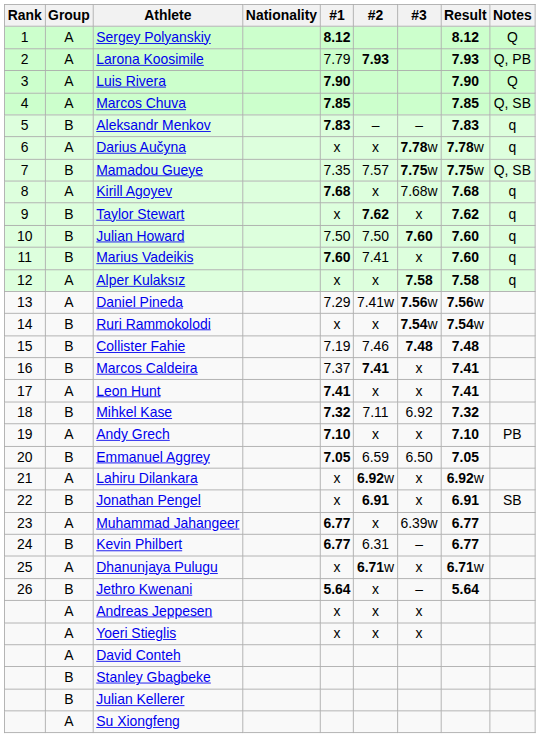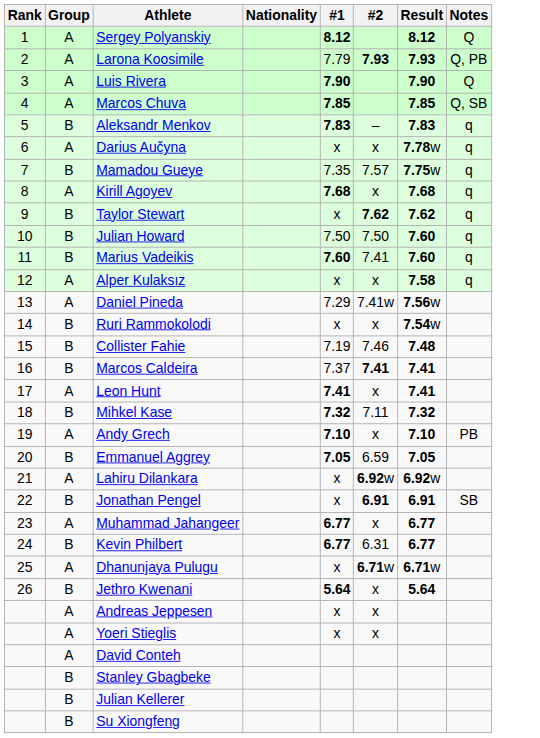 <table class="wikitable sortable" style="text-align:center">
 <tr>
 <th>Rank</th>
 <th>Group</th>
 <th>Athlete</th>
 <th>Nationality</th>
 <th>#1</th>
 <th>#2</th>
-<th>#3</th>
 <th>Result</th>
 <th>Notes</th>
 </tr>
 <tr bgcolor=ccffcc>
 <td>1</td>
 <td>A</td>
 <td align="left"><a href='#'>Sergey Polyanskiy</a></td>
 <td align=left></td>
 <td><strong>8.12</strong></td>
-<td></td>
 <td></td>
 <td><strong>8.12</strong></td>
 <td>Q</td>
 </tr>
 <tr bgcolor=ccffcc>
 <td>2</td>
 <td>A</td>
 <td align="left"><a href='#'>Larona Koosimile</a></td>
 <td align=left></td>
 <td>7.79</td>
 <td><strong>7.93</strong></td>
-<td></td>
 <td><strong>7.93</strong></td>
 <td>Q, PB</td>
 </tr>
 <tr bgcolor=ccffcc>
 <td>3</td>
 <td>A</td>
 <td align="left"><a href='#'>Luis Rivera</a></td>
 <td align=left></td>
 <td><strong>7.90</strong></td>
-<td></td>
 <td></td>
 <td><strong>7.90</strong></td>
 <td>Q</td>
 </tr>
 <tr bgcolor=ccffcc>
 <td>4</td>
 <td>A</td>
 <td align="left"><a href='#'>Marcos Chuva</a></td>
 <td align=left></td>
 <td><strong>7.85</strong></td>
 <td></td>
-<td></td>
 <td><strong>7.85</strong></td>
 <td>Q, SB</td>
 </tr>
 <tr bgcolor=ddffdd>
 <td>5</td>
 <td>B</td>
 <td align="left"><a href='#'>Aleksandr Menkov</a></td>
 <td align=left></td>
 <td><strong>7.83</strong></td>
-<td>–</td>
 <td>–</td>
 <td><strong>7.83</strong></td>
 <td>q</td>
 </tr>
 <tr bgcolor=ddffdd>
 <td>6</td>
 <td>A</td>
 <td align="left"><a href='#'>Darius Aučyna</a></td>
 <td align=left></td>
 <td>x</td>
 <td>x</td>
 <td><strong>7.78</strong>w</td>
-<td><strong>7.78</strong>w</td>
 <td>q</td>
 </tr>
 <tr bgcolor=ddffdd>
 <td>7</td>
 <td>B</td>
 <td align="left"><a href='#'>Mamadou Gueye</a></td>
 <td align=left></td>
 <td>7.35</td>
 <td>7.57</td>
 <td><strong>7.75</strong>w</td>
-<td><strong>7.75</strong>w</td>
-<td>Q, SB</td>
+<td>q</td>
 </tr>
 <tr bgcolor=ddffdd>
 <td>8</td>
 <td>A</td>
 <td align="left"><a href='#'>Kirill Agoyev</a></td>
 <td align=left></td>
 <td><strong>7.68</strong></td>
 <td>x</td>
-<td>7.68w</td>
 <td><strong>7.68</strong></td>
 <td>q</td>
 </tr>
 <tr bgcolor=ddffdd>
 <td>9</td>
 <td>B</td>
 <td align="left"><a href='#'>Taylor Stewart</a></td>
 <td align=left></td>
 <td>x</td>
 <td><strong>7.62</strong></td>
-<td>x</td>
 <td><strong>7.62</strong></td>
 <td>q</td>
 </tr>
 <tr bgcolor=ddffdd>
 <td>10</td>
 <td>B</td>
 <td align="left"><a href='#'>Julian Howard</a></td>
 <td align=left></td>
 <td>7.50</td>
 <td>7.50</td>
 <td><strong>7.60</strong></td>
-<td><strong>7.60</strong></td>
 <td>q</td>
 </tr>
 <tr bgcolor=ddffdd>
 <td>11</td>
 <td>B</td>
 <td align="left"><a href='#'>Marius Vadeikis</a></td>
 <td align=left></td>
 <td><strong>7.60</strong></td>
 <td>7.41</td>
-<td>x</td>
 <td><strong>7.60</strong></td>
 <td>q</td>
 </tr>
 <tr bgcolor=ddffdd>
 <td>12</td>
 <td>A</td>
 <td align="left"><a href='#'>Alper Kulaksız</a></td>
 <td align=left></td>
 <td>x</td>
 <td>x</td>
 <td><strong>7.58</strong></td>
-<td><strong>7.58</strong></td>
 <td>q</td>
 </tr>
 <tr>
 <td>13</td>
 <td>A</td>
 <td align="left"><a href='#'>Daniel Pineda</a></td>
 <td align=left></td>
 <td>7.29</td>
 <td>7.41w</td>
-<td><strong>7.56</strong>w</td>
 <td><strong>7.56</strong>w</td>
 <td></td>
 </tr>
 <tr>
 <td>14</td>
 <td>B</td>
 <td align="left"><a href='#'>Ruri Rammokolodi</a></td>
 <td align=left></td>
 <td>x</td>
 <td>x</td>
 <td><strong>7.54</strong>w</td>
-<td><strong>7.54</strong>w</td>
 <td></td>
 </tr>
 <tr>
 <td>15</td>
 <td>B</td>
 <td align="left"><a href='#'>Collister Fahie</a></td>
 <td align=left></td>
 <td>7.19</td>
 <td>7.46</td>
 <td><strong>7.48</strong></td>
-<td><strong>7.48</strong></td>
 <td></td>
 </tr>
 <tr>
 <td>16</td>
 <td>B</td>
 <td align="left"><a href='#'>Marcos Caldeira</a></td>
 <td align=left></td>
 <td>7.37</td>
 <td><strong>7.41</strong></td>
-<td>x</td>
 <td><strong>7.41</strong></td>
 <td></td>
 </tr>
 <tr>
 <td>17</td>
 <td>A</td>
 <td align="left"><a href='#'>Leon Hunt</a></td>
 <td align=left></td>
 <td><strong>7.41</strong></td>
-<td>x</td>
 <td>x</td>
 <td><strong>7.41</strong></td>
 <td></td>
 </tr>
 <tr>
 <td>18</td>
 <td>B</td>
 <td align="left"><a href='#'>Mihkel Kase</a></td>
 <td align=left></td>
 <td><strong>7.32</strong></td>
 <td>7.11</td>
-<td>6.92</td>
 <td><strong>7.32</strong></td>
 <td></td>
 </tr>
 <tr>
 <td>19</td>
 <td>A</td>
 <td align="left"><a href='#'>Andy Grech</a></td>
 <td align=left></td>
 <td><strong>7.10</strong></td>
-<td>x</td>
 <td>x</td>
 <td><strong>7.10</strong></td>
 <td>PB</td>
 </tr>
 <tr>
 <td>20</td>
 <td>B</td>
 <td align="left"><a href='#'>Emmanuel Aggrey</a></td>
 <td align=left></td>
 <td><strong>7.05</strong></td>
 <td>6.59</td>
-<td>6.50</td>
 <td><strong>7.05</strong></td>
 <td></td>
 </tr>
 <tr>
 <td>21</td>
 <td>A</td>
 <td align="left"><a href='#'>Lahiru Dilankara</a></td>
 <td align=left></td>
 <td>x</td>
 <td><strong>6.92</strong>w</td>
-<td>x</td>
 <td><strong>6.92</strong>w</td>
 <td></td>
 </tr>
 <tr>
 <td>22</td>
 <td>B</td>
 <td align="left"><a href='#'>Jonathan Pengel</a></td>
 <td align=left></td>
 <td>x</td>
 <td><strong>6.91</strong></td>
-<td>x</td>
 <td><strong>6.91</strong></td>
 <td>SB</td>
 </tr>
 <tr>
 <td>23</td>
 <td>A</td>
 <td align="left"><a href='#'>Muhammad Jahangeer</a></td>
 <td align=left></td>
 <td><strong>6.77</strong></td>
 <td>x</td>
-<td>6.39w</td>
 <td><strong>6.77</strong></td>
 <td></td>
 </tr>
 <tr>
 <td>24</td>
 <td>B</td>
 <td align="left"><a href='#'>Kevin Philbert</a></td>
 <td align=left></td>
 <td><strong>6.77</strong></td>
 <td>6.31</td>
-<td>–</td>
 <td><strong>6.77</strong></td>
 <td></td>
 </tr>
 <tr>
 <td>25</td>
 <td>A</td>
 <td align="left"><a href='#'>Dhanunjaya Pulugu</a></td>
 <td align=left></td>
 <td>x</td>
 <td><strong>6.71</strong>w</td>
-<td>x</td>
 <td><strong>6.71</strong>w</td>
 <td></td>
 </tr>
 <tr>
 <td>26</td>
 <td>B</td>
 <td align="left"><a href='#'>Jethro Kwenani</a></td>
 <td align=left></td>
 <td><strong>5.64</strong></td>
 <td>x</td>
-<td>–</td>
 <td><strong>5.64</strong></td>
 <td></td>
 </tr>
 <tr>
 <td></td>
 <td>A</td>
 <td align="left"><a href='#'>Andreas Jeppesen</a></td>
 <td align=left></td>
-<td>x</td>
 <td>x</td>
 <td>x</td>
 <td><strong></strong></td>
 <td></td>
 </tr>
 <tr>
 <td></td>
 <td>A</td>
 <td align="left"><a href='#'>Yoeri Stieglis</a></td>
 <td align=left></td>
 <td>x</td>
 <td>x</td>
-<td>x</td>
 <td><strong></strong></td>
 <td></td>
 </tr>
 <tr>
 <td></td>
 <td>A</td>
 <td align="left"><a href='#'>David Conteh</a></td>
 <td align=left></td>
-<td></td>
 <td></td>
 <td></td>
 <td><strong></strong></td>
 <td></td>
 </tr>
 <tr>
 <td></td>
 <td>B</td>
 <td align="left"><a href='#'>Stanley Gbagbeke</a></td>
 <td align=left></td>
 <td></td>
 <td></td>
-<td></td>
 <td><strong></strong></td>
 <td></td>
 </tr>
 <tr>
 <td></td>
 <td>B</td>
 <td align="left"><a href='#'>Julian Kellerer</a></td>
 <td align=left></td>
 <td></td>
 <td></td>
-<td></td>
 <td><strong></strong></td>
 <td></td>
 </tr>
 <tr>
 <td></td>
-<td>A</td>
+<td>B</td>
 <td align="left"><a href='#'>Su Xiongfeng</a></td>
 <td align=left></td>
-<td></td>
 <td></td>
 <td></td>
 <td><strong></strong></td>
 <td></td>
 </tr>
 </table>
